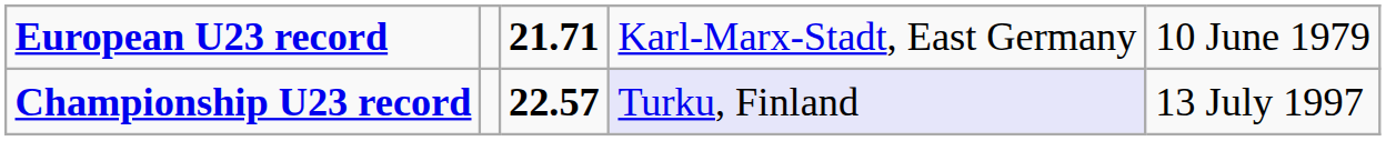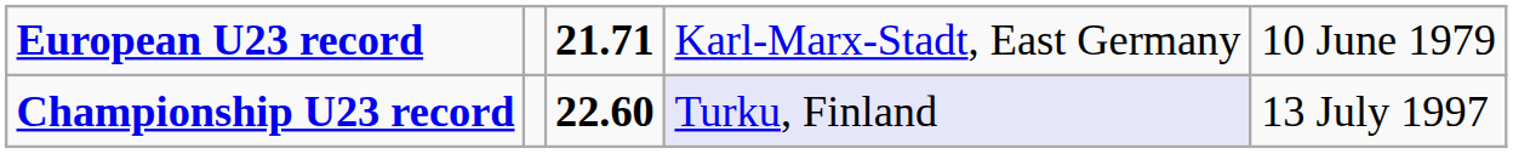 <table class="wikitable">
 <tr>
 <td><strong><a href='#'>European U23 record</a></strong></td>
 <td></td>
 <td><strong>21.71</strong></td>
 <td><a href='#'>Karl-Marx-Stadt</a>, East Germany</td>
 <td>10 June 1979</td>
 </tr>
 <tr>
 <td><strong><a href='#'>Championship U23 record</a></strong></td>
 <td></td>
-<td><strong>22.57</strong></td>
+<td><strong>22.60</strong></td>
 <td style="background: lavender;"><a href='#'>Turku</a>, Finland</td>
 <td>13 July 1997</td>
 </tr>
 </table>
